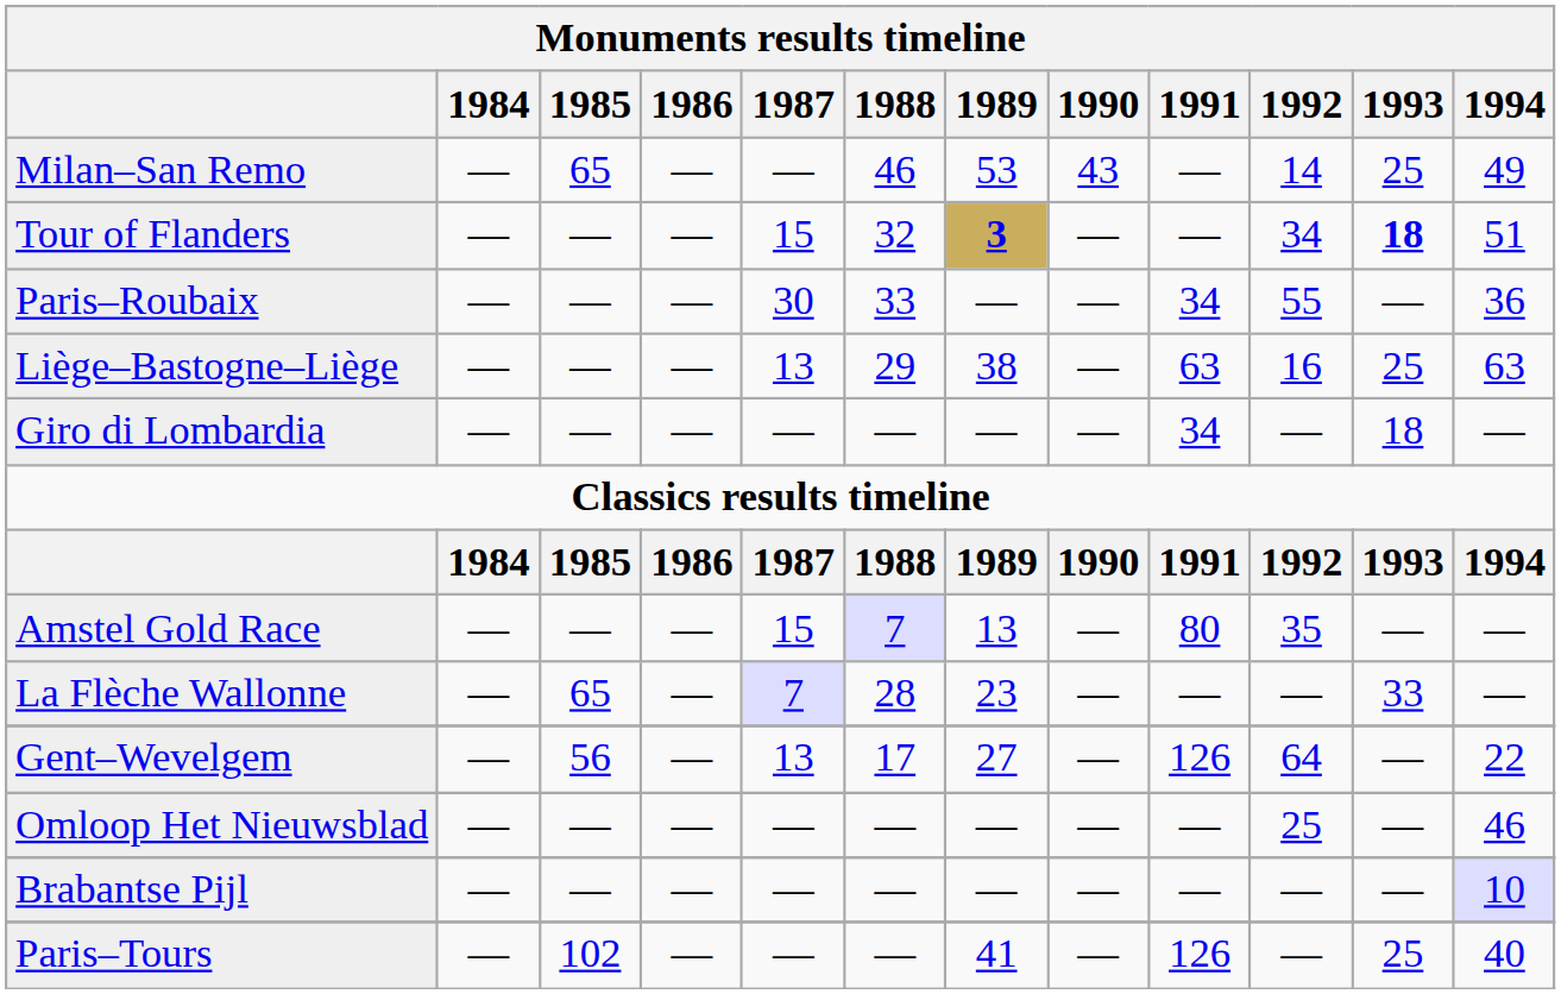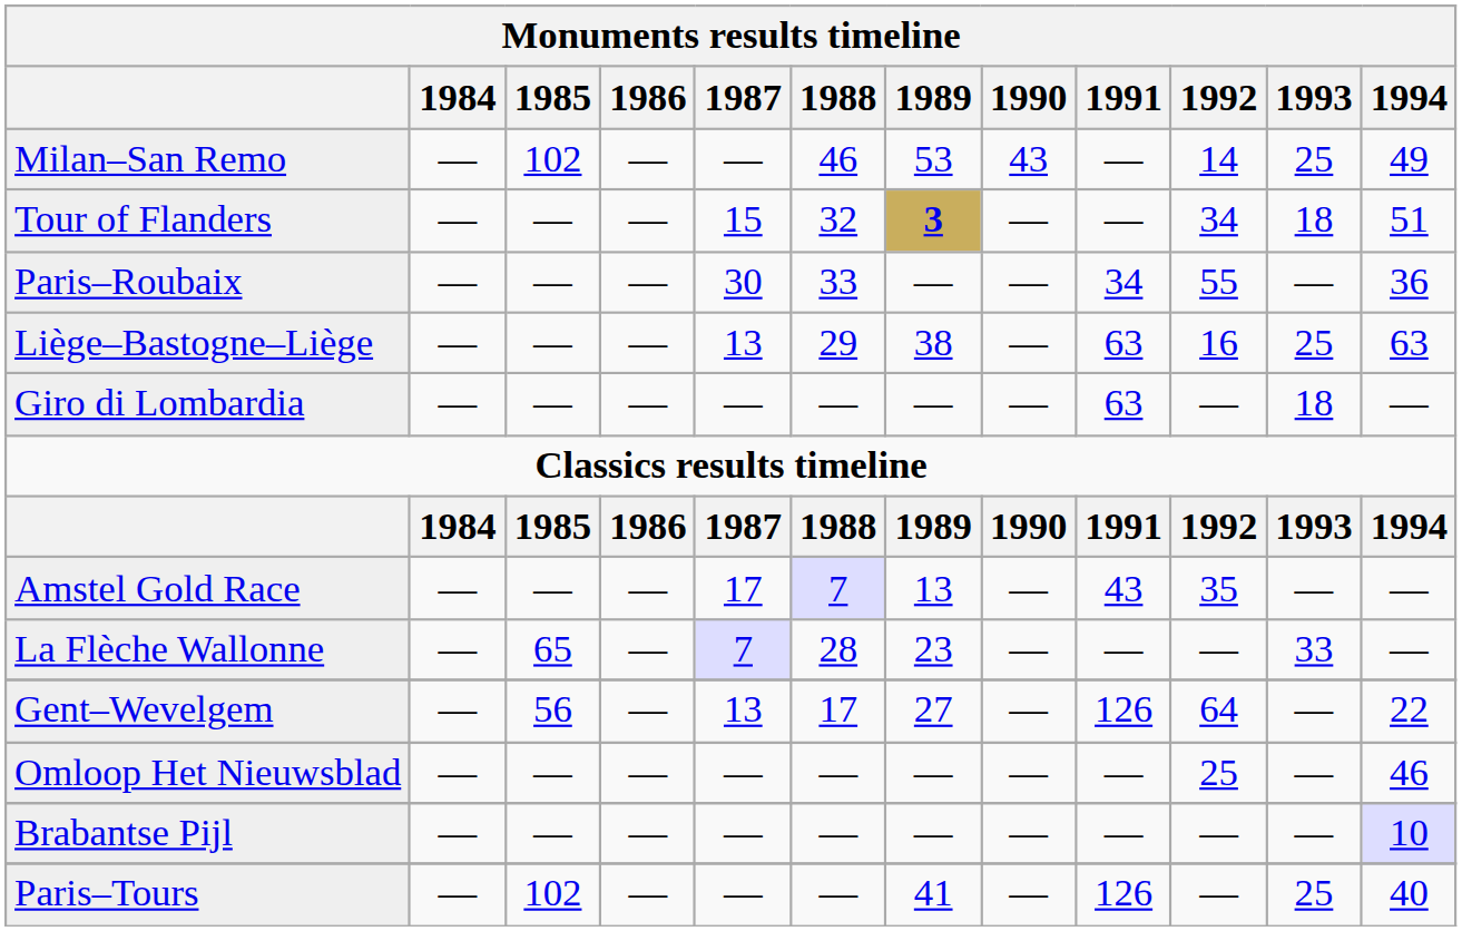 <table class="wikitable">
 <tr>
 <th scope="col" colspan=13 align=center>Monuments results timeline</th>
 </tr>
 <tr>
 <th></th>
 <th scope="col">1984</th>
 <th scope="col">1985</th>
 <th scope="col">1986</th>
 <th scope="col">1987</th>
 <th scope="col">1988</th>
 <th scope="col">1989</th>
 <th scope="col">1990</th>
 <th scope="col">1991</th>
 <th scope="col">1992</th>
 <th scope="col">1993</th>
 <th scope="col">1994</th>
 </tr>
 <tr style="text-align:center;">
 <td style="text-align:left; background:#efefef;"><a href='#'>Milan–San Remo</a></td>
 <td>—</td>
-<td><a href='#'>65</a></td>
+<td><a href='#'>102</a></td>
 <td>—</td>
 <td>—</td>
 <td><a href='#'>46</a></td>
 <td><a href='#'>53</a></td>
 <td><a href='#'>43</a></td>
 <td>—</td>
 <td><a href='#'>14</a></td>
 <td><a href='#'>25</a></td>
 <td><a href='#'>49</a></td>
 </tr>
 <tr style="text-align:center;">
 <td style="text-align:left; background:#efefef;"><a href='#'>Tour of Flanders</a></td>
 <td>—</td>
 <td>—</td>
 <td>—</td>
 <td><a href='#'>15</a></td>
 <td><a href='#'>32</a></td>
 <td style="background:#C9AE5D;"><a href='#'><strong>3</strong></a></td>
 <td>—</td>
 <td>—</td>
 <td><a href='#'>34</a></td>
-<td><strong><a href='#'>18</a></strong></td>
+<td><a href='#'>18</a></td>
 <td><a href='#'>51</a></td>
 </tr>
 <tr style="text-align:center;">
 <td style="text-align:left; background:#efefef;"><a href='#'>Paris–Roubaix</a></td>
 <td>—</td>
 <td>—</td>
 <td>—</td>
 <td><a href='#'>30</a></td>
 <td><a href='#'>33</a></td>
 <td>—</td>
 <td>—</td>
 <td><a href='#'>34</a></td>
 <td><a href='#'>55</a></td>
 <td>—</td>
 <td><a href='#'>36</a></td>
 </tr>
 <tr style="text-align:center;">
 <td style="text-align:left; background:#efefef;"><a href='#'>Liège–Bastogne–Liège</a></td>
 <td>—</td>
 <td>—</td>
 <td>—</td>
 <td><a href='#'>13</a></td>
 <td><a href='#'>29</a></td>
 <td><a href='#'>38</a></td>
 <td>—</td>
 <td><a href='#'>63</a></td>
 <td><a href='#'>16</a></td>
 <td><a href='#'>25</a></td>
 <td><a href='#'>63</a></td>
 </tr>
 <tr style="text-align:center;">
 <td style="text-align:left; background:#efefef;"><a href='#'>Giro di Lombardia</a></td>
 <td>—</td>
 <td>—</td>
 <td>—</td>
 <td>—</td>
 <td>—</td>
 <td>—</td>
 <td>—</td>
-<td><a href='#'>34</a></td>
+<td><a href='#'>63</a></td>
 <td>—</td>
 <td><a href='#'>18</a></td>
 <td>—</td>
 </tr>
 <tr>
 <td colspan="12" style="text-align:center;"><strong>Classics results timeline</strong></td>
 </tr>
 <tr>
 <th></th>
 <th scope="col">1984</th>
 <th scope="col">1985</th>
 <th scope="col">1986</th>
 <th scope="col">1987</th>
 <th scope="col">1988</th>
 <th scope="col">1989</th>
 <th scope="col">1990</th>
 <th scope="col">1991</th>
 <th scope="col">1992</th>
 <th scope="col">1993</th>
 <th scope="col">1994</th>
 </tr>
 <tr style="text-align:center;">
 <td style="text-align:left; background:#efefef;"><a href='#'>Amstel Gold Race</a></td>
 <td>—</td>
 <td>—</td>
 <td>—</td>
-<td><a href='#'>15</a></td>
+<td><a href='#'>17</a></td>
 <td style="background:#ddddff;"><a href='#'>7</a></td>
 <td><a href='#'>13</a></td>
 <td>—</td>
-<td><a href='#'>80</a></td>
+<td><a href='#'>43</a></td>
 <td><a href='#'>35</a></td>
 <td>—</td>
 <td>—</td>
 </tr>
 <tr style="text-align:center;">
 <td style="text-align:left; background:#efefef;"><a href='#'>La Flèche Wallonne</a></td>
 <td>—</td>
 <td><a href='#'>65</a></td>
 <td>—</td>
 <td style="background:#ddddff;"><a href='#'>7</a></td>
 <td><a href='#'>28</a></td>
 <td><a href='#'>23</a></td>
 <td>—</td>
 <td>—</td>
 <td>—</td>
 <td><a href='#'>33</a></td>
 <td>—</td>
 </tr>
 <tr>
 </tr>
 <tr style="text-align:center;">
 <td style="text-align:left; background:#efefef;"><a href='#'>Gent–Wevelgem</a></td>
 <td>—</td>
 <td><a href='#'>56</a></td>
 <td>—</td>
 <td><a href='#'>13</a></td>
 <td><a href='#'>17</a></td>
 <td><a href='#'>27</a></td>
 <td>—</td>
 <td><a href='#'>126</a></td>
 <td><a href='#'>64</a></td>
 <td>—</td>
 <td><a href='#'>22</a></td>
 </tr>
 <tr>
 </tr>
 <tr style="text-align:center;">
 <td style="text-align:left; background:#efefef;"><a href='#'>Omloop Het Nieuwsblad</a></td>
 <td>—</td>
 <td>—</td>
 <td>—</td>
 <td>—</td>
 <td>—</td>
 <td>—</td>
 <td>—</td>
 <td>—</td>
 <td><a href='#'>25</a></td>
 <td>—</td>
 <td><a href='#'>46</a></td>
 </tr>
 <tr>
 </tr>
 <tr style="text-align:center;">
 <td style="text-align:left; background:#efefef;"><a href='#'>Brabantse Pijl</a></td>
 <td>—</td>
 <td>—</td>
 <td>—</td>
 <td>—</td>
 <td>—</td>
 <td>—</td>
 <td>—</td>
 <td>—</td>
 <td>—</td>
 <td>—</td>
 <td style="background:#ddddff;"><a href='#'>10</a></td>
 </tr>
 <tr>
 </tr>
 <tr style="text-align:center;">
 <td style="text-align:left; background:#efefef;"><a href='#'>Paris–Tours</a></td>
 <td>—</td>
 <td><a href='#'>102</a></td>
 <td>—</td>
 <td>—</td>
 <td>—</td>
 <td><a href='#'>41</a></td>
 <td>—</td>
 <td><a href='#'>126</a></td>
 <td>—</td>
 <td><a href='#'>25</a></td>
 <td><a href='#'>40</a></td>
 </tr>
 <tr>
 </tr>
 </table>
